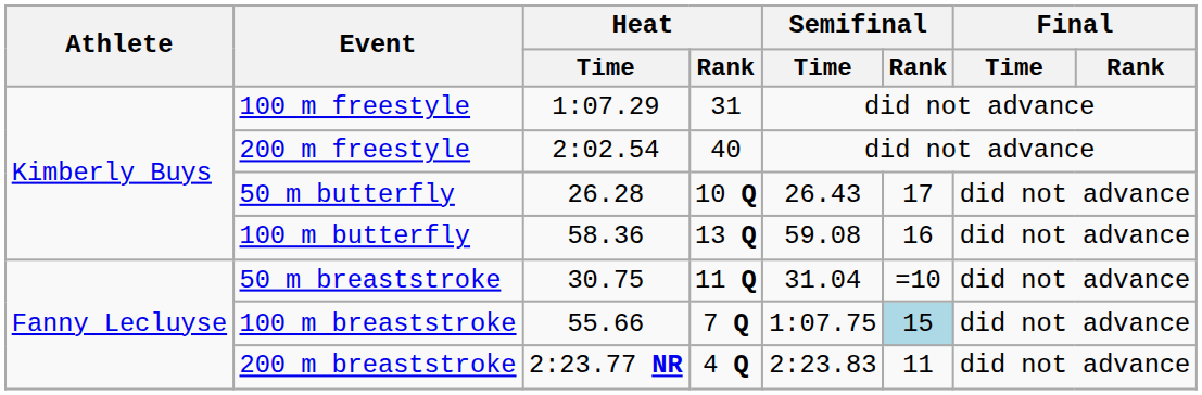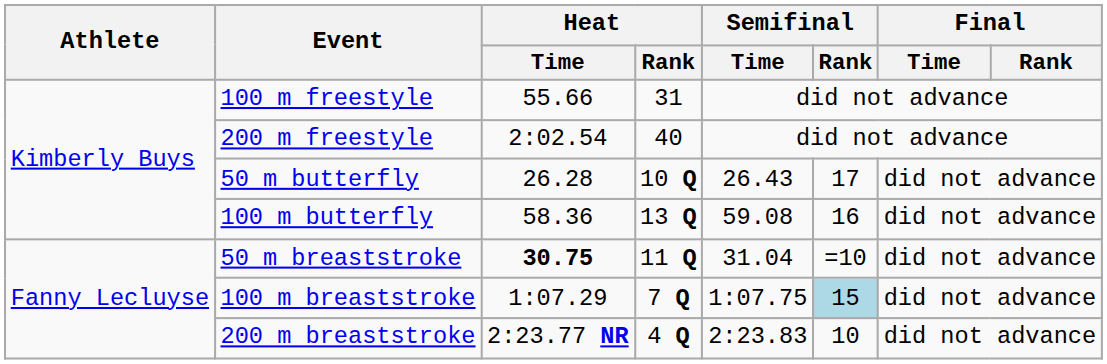 <table class=wikitable style="font-size:90%">
 <tr>
 <th rowspan="2">Athlete</th>
 <th rowspan="2">Event</th>
 <th colspan="2">Heat</th>
 <th colspan="2">Semifinal</th>
 <th colspan="2">Final</th>
 </tr>
 <tr style="font-size:95%">
 <th>Time</th>
 <th>Rank</th>
 <th>Time</th>
 <th>Rank</th>
 <th>Time</th>
 <th>Rank</th>
 </tr>
 <tr align=center>
 <td align=left rowspan=4><a href='#'>Kimberly Buys</a></td>
 <td align=left><a href='#'>100 m freestyle</a></td>
-<td>1:07.29</td>
+<td>55.66</td>
 <td>31</td>
 <td colspan=4>did not advance</td>
 </tr>
 <tr align=center>
 <td align=left><a href='#'>200 m freestyle</a></td>
 <td>2:02.54</td>
 <td>40</td>
 <td colspan=4>did not advance</td>
 </tr>
 <tr align=center>
 <td align=left><a href='#'>50 m butterfly</a></td>
 <td>26.28</td>
 <td>10 <strong>Q</strong></td>
 <td>26.43</td>
 <td>17</td>
 <td colspan=2>did not advance</td>
 </tr>
 <tr align=center>
 <td align=left><a href='#'>100 m butterfly</a></td>
 <td>58.36</td>
 <td>13 <strong>Q</strong></td>
 <td>59.08</td>
 <td>16</td>
 <td colspan=2>did not advance</td>
 </tr>
 <tr align=center>
 <td align=left rowspan=3><a href='#'>Fanny Lecluyse</a></td>
 <td align=left><a href='#'>50 m breaststroke</a></td>
-<td>30.75</td>
+<td><strong>30.75</strong></td>
 <td>11 <strong>Q</strong></td>
 <td>31.04</td>
 <td>=10</td>
 <td colspan=2>did not advance</td>
 </tr>
 <tr align=center>
 <td align=left><a href='#'>100 m breaststroke</a></td>
-<td>55.66</td>
+<td>1:07.29</td>
 <td>7 <strong>Q</strong></td>
 <td>1:07.75</td>
 <td style="background: lightblue;">15</td>
 <td colspan=2>did not advance</td>
 </tr>
 <tr align=center>
 <td align=left><a href='#'>200 m breaststroke</a></td>
 <td>2:23.77 <strong><a href='#'>NR</a></strong></td>
 <td>4 <strong>Q</strong></td>
 <td>2:23.83</td>
-<td>11</td>
+<td>10</td>
 <td colspan=2>did not advance</td>
 </tr>
 </table>
